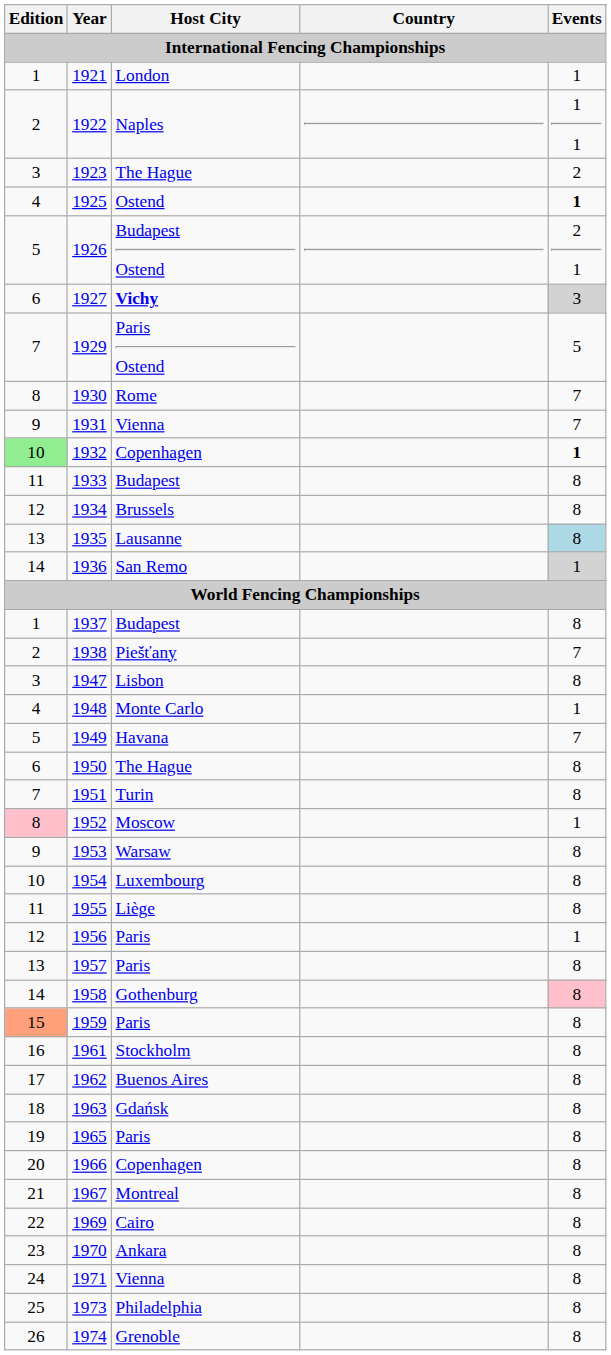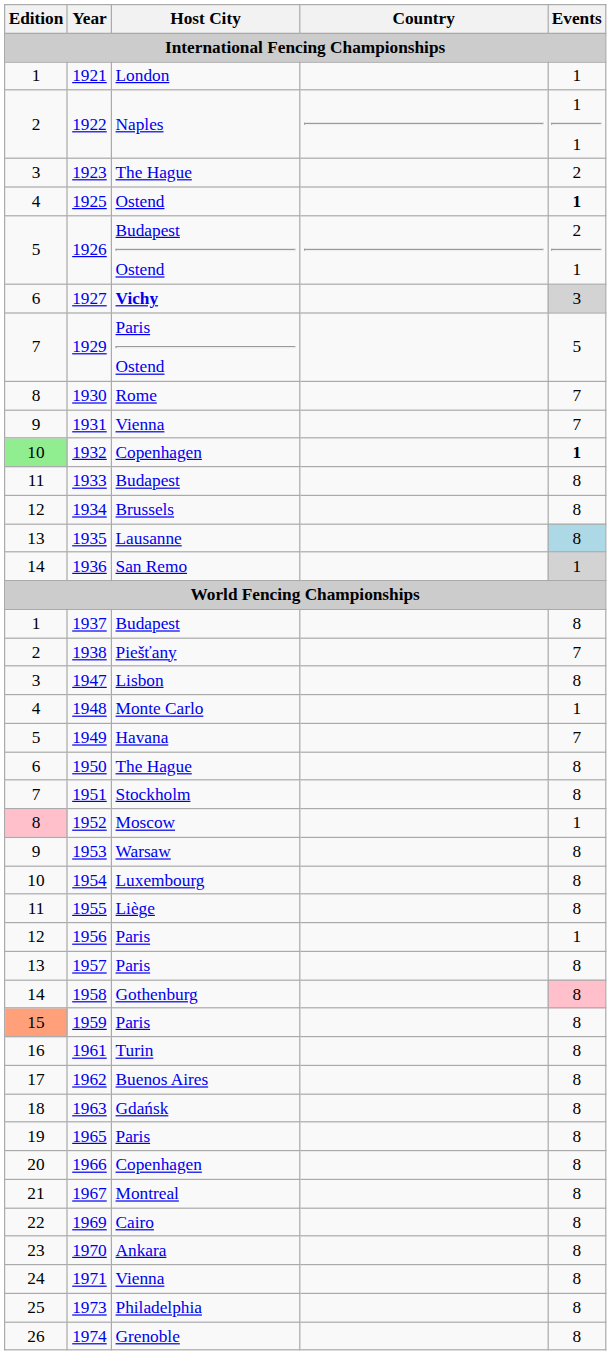 <table class="wikitable" style="font-size:90%">
 <tr>
 <th width=30>Edition</th>
 <th width=30>Year</th>
 <th width=150>Host City</th>
 <th width=200>Country</th>
 <th width=30>Events</th>
 </tr>
 <tr>
 <td colspan="5" bgcolor="#cccccc"align=center><strong>International Fencing Championships</strong></td>
 </tr>
 <tr>
 <td align=center>1</td>
 <td align=center><a href='#'>1921</a></td>
 <td><a href='#'>London</a></td>
 <td></td>
 <td align=center>1</td>
 </tr>
 <tr>
 <td align=center>2</td>
 <td align=center><a href='#'>1922</a></td>
 <td><a href='#'>Naples</a></td>
 <td><hr></td>
 <td align=center>1<hr>1</td>
 </tr>
 <tr>
 <td align=center>3</td>
 <td align=center><a href='#'>1923</a></td>
 <td><a href='#'>The Hague</a></td>
 <td></td>
 <td align=center>2</td>
 </tr>
 <tr>
 <td align=center>4</td>
 <td align=center><a href='#'>1925</a></td>
 <td><a href='#'>Ostend</a></td>
 <td></td>
 <td align=center><strong>1</strong></td>
 </tr>
 <tr>
 <td align=center>5</td>
 <td align=center><a href='#'>1926</a></td>
 <td><a href='#'>Budapest</a><hr><a href='#'>Ostend</a></td>
 <td><hr></td>
 <td align=center>2<hr>1</td>
 </tr>
 <tr>
 <td align=center>6</td>
 <td align=center><a href='#'>1927</a></td>
 <td><strong><a href='#'>Vichy</a></strong></td>
 <td></td>
 <td align=center style="background: lightgrey;">3</td>
 </tr>
 <tr>
 <td align=center>7</td>
 <td align=center><a href='#'>1929</a></td>
 <td><a href='#'>Paris</a><hr><a href='#'>Ostend</a></td>
 <td></td>
 <td align=center>5</td>
 </tr>
 <tr>
 <td align=center>8</td>
 <td align=center><a href='#'>1930</a></td>
 <td><a href='#'>Rome</a></td>
 <td></td>
 <td align=center>7</td>
 </tr>
 <tr>
 <td align=center>9</td>
 <td align=center><a href='#'>1931</a></td>
 <td><a href='#'>Vienna</a></td>
 <td></td>
 <td align=center>7</td>
 </tr>
 <tr>
 <td align=center style="background: lightgreen;">10</td>
 <td align=center><a href='#'>1932</a></td>
 <td><a href='#'>Copenhagen</a></td>
 <td></td>
 <td align=center><strong>1</strong></td>
 </tr>
 <tr>
 <td align=center>11</td>
 <td align=center><a href='#'>1933</a></td>
 <td><a href='#'>Budapest</a></td>
 <td></td>
 <td align=center>8</td>
 </tr>
 <tr>
 <td align=center>12</td>
 <td align=center><a href='#'>1934</a></td>
 <td><a href='#'>Brussels</a></td>
 <td></td>
 <td align=center>8</td>
 </tr>
 <tr>
 <td align=center>13</td>
 <td align=center><a href='#'>1935</a></td>
 <td><a href='#'>Lausanne</a></td>
 <td></td>
 <td align=center style="background: lightblue;">8</td>
 </tr>
 <tr>
 <td align=center>14</td>
 <td align=center><a href='#'>1936</a></td>
 <td><a href='#'>San Remo</a></td>
 <td></td>
 <td align=center style="background: lightgrey;">1</td>
 </tr>
 <tr>
 <td colspan="5" bgcolor="#cccccc"align=center><strong>World Fencing Championships</strong></td>
 </tr>
 <tr>
 <td align=center>1</td>
 <td align=center><a href='#'>1937</a></td>
 <td><a href='#'>Budapest</a></td>
 <td></td>
 <td align=center>8</td>
 </tr>
 <tr>
 <td align=center>2</td>
 <td align=center><a href='#'>1938</a></td>
 <td><a href='#'>Piešťany</a></td>
 <td></td>
 <td align=center>7</td>
 </tr>
 <tr>
 <td align=center>3</td>
 <td align=center><a href='#'>1947</a></td>
 <td><a href='#'>Lisbon</a></td>
 <td></td>
 <td align=center>8</td>
 </tr>
 <tr>
 <td align=center>4</td>
 <td align=center><a href='#'>1948</a></td>
 <td><a href='#'>Monte Carlo</a></td>
 <td></td>
 <td align=center>1</td>
 </tr>
 <tr>
 <td align=center>5</td>
 <td align=center><a href='#'>1949</a></td>
 <td><a href='#'>Havana</a></td>
 <td></td>
 <td align=center>7</td>
 </tr>
 <tr>
 <td align=center>6</td>
 <td align=center><a href='#'>1950</a></td>
 <td><a href='#'>The Hague</a></td>
 <td></td>
 <td align=center>8</td>
 </tr>
 <tr>
 <td align=center>7</td>
 <td align=center><a href='#'>1951</a></td>
-<td><a href='#'>Turin</a></td>
+<td><a href='#'>Stockholm</a></td>
 <td></td>
 <td align=center>8</td>
 </tr>
 <tr>
 <td align=center style="background: pink;">8</td>
 <td align=center><a href='#'>1952</a></td>
 <td><a href='#'>Moscow</a></td>
 <td></td>
 <td align=center>1</td>
 </tr>
 <tr>
 <td align=center>9</td>
 <td align=center><a href='#'>1953</a></td>
 <td><a href='#'>Warsaw</a></td>
 <td></td>
 <td align=center>8</td>
 </tr>
 <tr>
 <td align=center>10</td>
 <td align=center><a href='#'>1954</a></td>
 <td><a href='#'>Luxembourg</a></td>
 <td></td>
 <td align=center>8</td>
 </tr>
 <tr>
 <td align=center>11</td>
 <td align=center><a href='#'>1955</a></td>
 <td><a href='#'>Liège</a></td>
 <td></td>
 <td align=center>8</td>
 </tr>
 <tr>
 <td align=center>12</td>
 <td align=center><a href='#'>1956</a></td>
 <td><a href='#'>Paris</a></td>
 <td></td>
 <td align=center>1</td>
 </tr>
 <tr>
 <td align=center>13</td>
 <td align=center><a href='#'>1957</a></td>
 <td><a href='#'>Paris</a></td>
 <td></td>
 <td align=center>8</td>
 </tr>
 <tr>
 <td align=center>14</td>
 <td align=center><a href='#'>1958</a></td>
 <td><a href='#'>Gothenburg</a></td>
 <td></td>
 <td align=center style="background: pink;">8</td>
 </tr>
 <tr>
 <td align=center style="background: lightsalmon;">15</td>
 <td align=center><a href='#'>1959</a></td>
 <td><a href='#'>Paris</a></td>
 <td></td>
 <td align=center>8</td>
 </tr>
 <tr>
 <td align=center>16</td>
 <td align=center><a href='#'>1961</a></td>
-<td><a href='#'>Stockholm</a></td>
+<td><a href='#'>Turin</a></td>
 <td></td>
 <td align=center>8</td>
 </tr>
 <tr>
 <td align=center>17</td>
 <td align=center><a href='#'>1962</a></td>
 <td><a href='#'>Buenos Aires</a></td>
 <td></td>
 <td align=center>8</td>
 </tr>
 <tr>
 <td align=center>18</td>
 <td align=center><a href='#'>1963</a></td>
 <td><a href='#'>Gdańsk</a></td>
 <td></td>
 <td align=center>8</td>
 </tr>
 <tr>
 <td align=center>19</td>
 <td align=center><a href='#'>1965</a></td>
 <td><a href='#'>Paris</a></td>
 <td></td>
 <td align=center>8</td>
 </tr>
 <tr>
 <td align=center>20</td>
 <td align=center><a href='#'>1966</a></td>
 <td><a href='#'>Copenhagen</a></td>
 <td></td>
 <td align=center>8</td>
 </tr>
 <tr>
 <td align=center>21</td>
 <td align=center><a href='#'>1967</a></td>
 <td><a href='#'>Montreal</a></td>
 <td></td>
 <td align=center>8</td>
 </tr>
 <tr>
 <td align=center>22</td>
 <td align=center><a href='#'>1969</a></td>
 <td><a href='#'>Cairo</a></td>
 <td></td>
 <td align=center>8</td>
 </tr>
 <tr>
 <td align=center>23</td>
 <td align=center><a href='#'>1970</a></td>
 <td><a href='#'>Ankara</a></td>
 <td></td>
 <td align=center>8</td>
 </tr>
 <tr>
 <td align=center>24</td>
 <td align=center><a href='#'>1971</a></td>
 <td><a href='#'>Vienna</a></td>
 <td></td>
 <td align=center>8</td>
 </tr>
 <tr>
 <td align=center>25</td>
 <td align=center><a href='#'>1973</a></td>
 <td><a href='#'>Philadelphia</a></td>
 <td></td>
 <td align=center>8</td>
 </tr>
 <tr>
 <td align=center>26</td>
 <td align=center><a href='#'>1974</a></td>
 <td><a href='#'>Grenoble</a></td>
 <td></td>
 <td align=center>8</td>
 </tr>
 </table>
